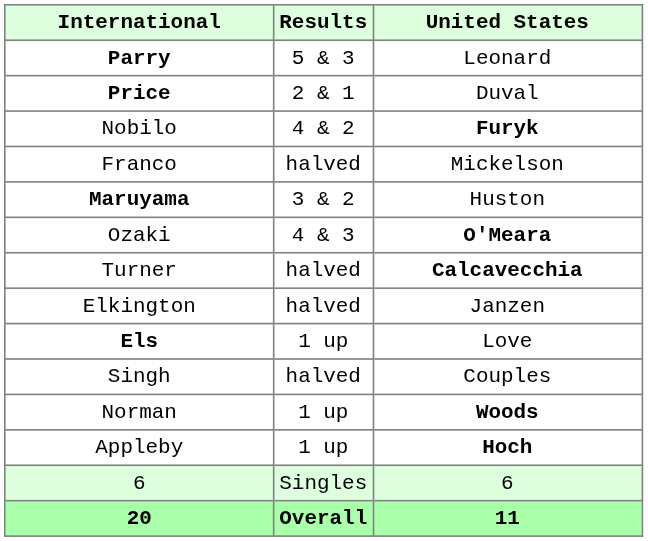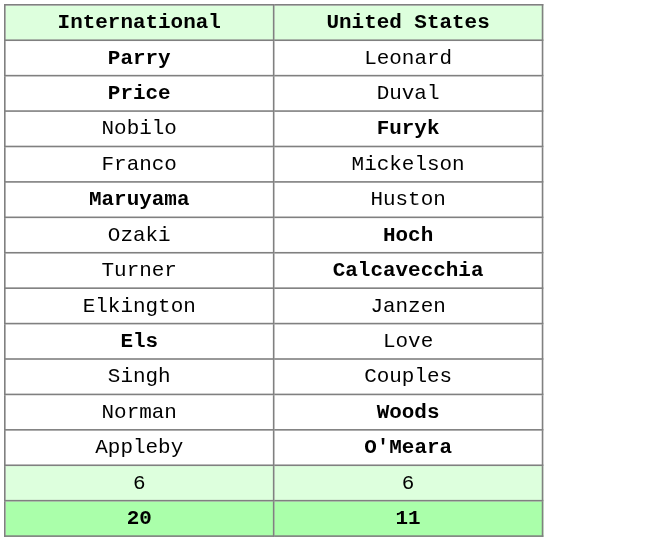 <table border="1" cellpadding="3" style="border-collapse: collapse; text-align:center;">
 <tr style="background:#ddffdd;">
 <th width=160>International</th>
-<th>Results</th>
 <th width=160>United States</th>
 </tr>
 <tr>
 <td><strong>Parry</strong></td>
-<td>5 & 3</td>
 <td>Leonard</td>
 </tr>
 <tr>
 <td><strong>Price</strong></td>
-<td>2 & 1</td>
 <td>Duval</td>
 </tr>
 <tr>
 <td>Nobilo</td>
-<td>4 & 2</td>
 <td><strong>Furyk</strong></td>
 </tr>
 <tr>
 <td>Franco</td>
-<td>halved</td>
 <td>Mickelson</td>
 </tr>
 <tr>
 <td><strong>Maruyama</strong></td>
-<td>3 & 2</td>
 <td>Huston</td>
 </tr>
 <tr>
 <td>Ozaki</td>
-<td>4 & 3</td>
-<td><strong>O'Meara</strong></td>
+<td><strong>Hoch</strong></td>
 </tr>
 <tr>
 <td>Turner</td>
-<td>halved</td>
 <td><strong>Calcavecchia</strong></td>
 </tr>
 <tr>
 <td>Elkington</td>
-<td>halved</td>
 <td>Janzen</td>
 </tr>
 <tr>
 <td><strong>Els</strong></td>
-<td>1 up</td>
 <td>Love</td>
 </tr>
 <tr>
 <td>Singh</td>
-<td>halved</td>
 <td>Couples</td>
 </tr>
 <tr>
 <td>Norman</td>
-<td>1 up</td>
 <td><strong>Woods</strong></td>
 </tr>
 <tr>
 <td>Appleby</td>
-<td>1 up</td>
-<td><strong>Hoch</strong></td>
+<td><strong>O'Meara</strong></td>
 </tr>
 <tr style="background:#ddffdd;">
 <td>6</td>
-<td>Singles</td>
 <td>6</td>
 </tr>
 <tr style="background:#aaffaa;">
 <th>20</th>
-<th>Overall</th>
 <th>11</th>
 </tr>
 </table>
